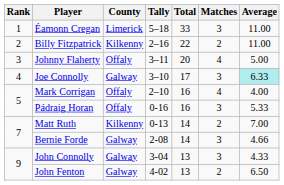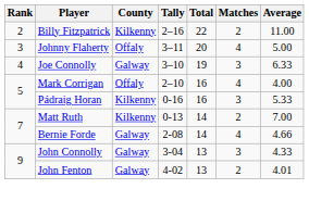 <table class="wikitable">
 <tr>
 <th>Rank</th>
 <th>Player</th>
 <th>County</th>
 <th>Tally</th>
 <th>Total</th>
 <th>Matches</th>
 <th>Average</th>
-</tr>
-<tr>
-<td rowspan=1 align=center>1</td>
-<td><a href='#'>Éamonn Cregan</a></td>
-<td><a href='#'>Limerick</a></td>
-<td align=center>5–18</td>
-<td align=center>33</td>
-<td align=center>3</td>
-<td align=center>11.00</td>
 </tr>
 <tr>
 <td rowspan=1 align=center>2</td>
 <td><a href='#'>Billy Fitzpatrick</a></td>
 <td><a href='#'>Kilkenny</a></td>
 <td align=center>2–16</td>
 <td align=center>22</td>
 <td align=center>2</td>
 <td align=center>11.00</td>
 </tr>
 <tr>
 <td rowspan=1 align=center>3</td>
 <td><a href='#'>Johnny Flaherty</a></td>
 <td><a href='#'>Offaly</a></td>
 <td align=center>3–11</td>
 <td align=center>20</td>
 <td align=center>4</td>
 <td align=center>5.00</td>
 </tr>
 <tr>
 <td rowspan=1 align=center>4</td>
 <td><a href='#'>Joe Connolly</a></td>
 <td><a href='#'>Galway</a></td>
 <td align=center>3–10</td>
-<td align=center>17</td>
+<td align=center>19</td>
 <td align=center>3</td>
-<td align=center style="background: paleturquoise;">6.33</td>
+<td align=center>6.33</td>
 </tr>
 <tr>
 <td rowspan=2 align=center>5</td>
 <td><a href='#'>Mark Corrigan</a></td>
 <td><a href='#'>Offaly</a></td>
 <td align=center>2–10</td>
 <td align=center>16</td>
 <td align=center>4</td>
 <td align=center>4.00</td>
 </tr>
 <tr>
 <td><a href='#'>Pádraig Horan</a></td>
-<td><a href='#'>Offaly</a></td>
+<td><a href='#'>Kilkenny</a></td>
 <td align=center>0-16</td>
 <td align=center>16</td>
 <td align=center>3</td>
 <td align=center>5.33</td>
 </tr>
 <tr>
 <td rowspan=2 align=center>7</td>
 <td><a href='#'>Matt Ruth</a></td>
 <td><a href='#'>Kilkenny</a></td>
 <td align=center>0-13</td>
 <td align=center>14</td>
 <td align=center>2</td>
 <td align=center>7.00</td>
 </tr>
 <tr>
 <td><a href='#'>Bernie Forde</a></td>
 <td><a href='#'>Galway</a></td>
 <td align=center>2-08</td>
 <td align=center>14</td>
-<td align=center>3</td>
+<td align=center>4</td>
 <td align=center>4.66</td>
 </tr>
 <tr>
 <td rowspan=2 align=center>9</td>
 <td><a href='#'>John Connolly</a></td>
 <td><a href='#'>Galway</a></td>
 <td align=center>3-04</td>
 <td align=center>13</td>
 <td align=center>3</td>
 <td align=center>4.33</td>
 </tr>
 <tr>
 <td><a href='#'>John Fenton</a></td>
 <td><a href='#'>Galway</a></td>
 <td align=center>4-02</td>
 <td align=center>13</td>
 <td align=center>2</td>
-<td align=center>6.50</td>
+<td align=center>4.01</td>
 </tr>
 </table>
